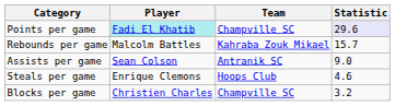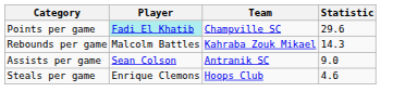 <table class="wikitable">
 <tr>
 <th>Category</th>
 <th>Player</th>
 <th>Team</th>
 <th>Statistic</th>
 </tr>
 <tr>
 <td>Points per game</td>
 <td style="background: paleturquoise;"><a href='#'>Fadi El Khatib</a></td>
 <td><a href='#'>Champville SC</a></td>
-<td style="background: lavender;">29.6</td>
+<td>29.6</td>
 </tr>
 <tr>
 <td>Rebounds per game</td>
 <td>Malcolm Battles</td>
 <td><a href='#'>Kahraba Zouk Mikael</a></td>
-<td>15.7</td>
+<td>14.3</td>
 </tr>
 <tr>
 <td>Assists per game</td>
 <td><a href='#'>Sean Colson</a></td>
 <td><a href='#'>Antranik SC</a></td>
 <td>9.0</td>
 </tr>
 <tr>
 <td>Steals per game</td>
 <td>Enrique Clemons</td>
 <td><a href='#'>Hoops Club</a></td>
 <td>4.6</td>
 </tr>
-<tr>
-<td>Blocks per game</td>
-<td><a href='#'>Christien Charles</a></td>
-<td><a href='#'>Champville SC</a></td>
-<td>3.2</td>
-</tr>
 </table>
